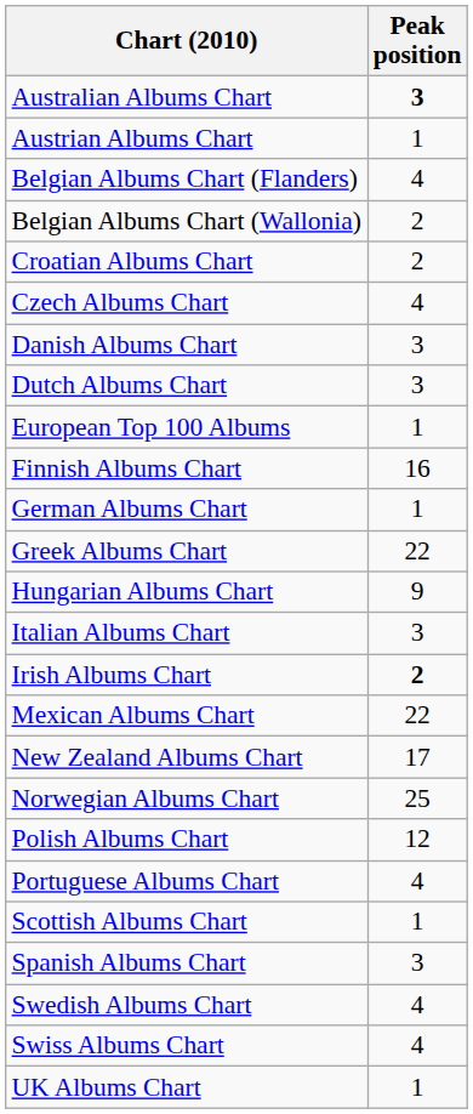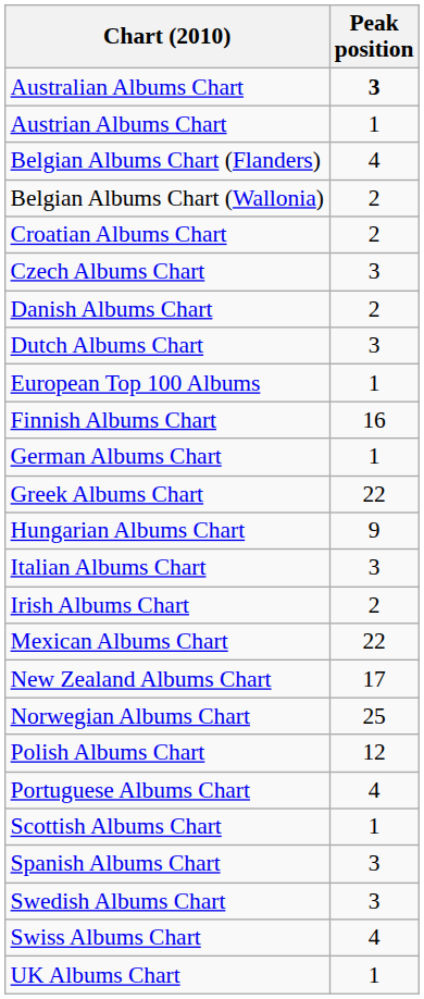 <table class="wikitable sortable">
 <tr>
 <th>Chart (2010)</th>
 <th>Peak<br>position</th>
 </tr>
 <tr>
 <td><a href='#'>Australian Albums Chart</a></td>
 <td style="text-align:center;"><strong>3</strong></td>
 </tr>
 <tr>
 <td><a href='#'>Austrian Albums Chart</a></td>
 <td style="text-align:center;">1</td>
 </tr>
 <tr>
 <td><a href='#'>Belgian Albums Chart</a> (<a href='#'>Flanders</a>)</td>
 <td style="text-align:center;">4</td>
 </tr>
 <tr>
 <td>Belgian Albums Chart (<a href='#'>Wallonia</a>)</td>
 <td style="text-align:center;">2</td>
 </tr>
 <tr>
 <td><a href='#'>Croatian Albums Chart</a></td>
 <td style="text-align:center;">2</td>
 </tr>
 <tr>
 <td><a href='#'>Czech Albums Chart</a></td>
-<td style="text-align:center;">4</td>
+<td style="text-align:center;">3</td>
 </tr>
 <tr>
 <td><a href='#'>Danish Albums Chart</a></td>
-<td style="text-align:center;">3</td>
+<td style="text-align:center;">2</td>
 </tr>
 <tr>
 <td><a href='#'>Dutch Albums Chart</a></td>
 <td style="text-align:center;">3</td>
 </tr>
 <tr>
 <td><a href='#'>European Top 100 Albums</a></td>
 <td style="text-align:center;">1</td>
 </tr>
 <tr>
 <td align="left"><a href='#'>Finnish Albums Chart</a></td>
 <td style="text-align:center;">16</td>
 </tr>
 <tr>
 <td><a href='#'>German Albums Chart</a></td>
 <td style="text-align:center;">1</td>
 </tr>
 <tr>
 <td><a href='#'>Greek Albums Chart</a></td>
 <td style="text-align:center;">22</td>
 </tr>
 <tr>
 <td><a href='#'>Hungarian Albums Chart</a></td>
 <td style="text-align:center;">9</td>
 </tr>
 <tr>
 <td align="left"><a href='#'>Italian Albums Chart</a></td>
 <td style="text-align:center;">3</td>
 </tr>
 <tr>
 <td><a href='#'>Irish Albums Chart</a></td>
-<td style="text-align:center;"><strong>2</strong></td>
+<td style="text-align:center;">2</td>
 </tr>
 <tr>
 <td><a href='#'>Mexican Albums Chart</a></td>
 <td style="text-align:center;">22</td>
 </tr>
 <tr>
 <td><a href='#'>New Zealand Albums Chart</a></td>
 <td style="text-align:center;">17</td>
 </tr>
 <tr>
 <td><a href='#'>Norwegian Albums Chart</a></td>
 <td style="text-align:center;">25</td>
 </tr>
 <tr>
 <td><a href='#'>Polish Albums Chart</a></td>
 <td style="text-align:center;">12</td>
 </tr>
 <tr>
 <td><a href='#'>Portuguese Albums Chart</a></td>
 <td style="text-align:center;">4</td>
 </tr>
 <tr>
 <td><a href='#'>Scottish Albums Chart</a></td>
 <td style="text-align:center;">1</td>
 </tr>
 <tr>
 <td><a href='#'>Spanish Albums Chart</a></td>
 <td style="text-align:center;">3</td>
 </tr>
 <tr>
 <td><a href='#'>Swedish Albums Chart</a></td>
-<td style="text-align:center;">4</td>
+<td style="text-align:center;">3</td>
 </tr>
 <tr>
 <td><a href='#'>Swiss Albums Chart</a></td>
 <td style="text-align:center;">4</td>
 </tr>
 <tr>
 <td><a href='#'>UK Albums Chart</a></td>
 <td style="text-align:center;">1</td>
 </tr>
 </table>
